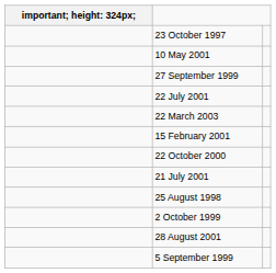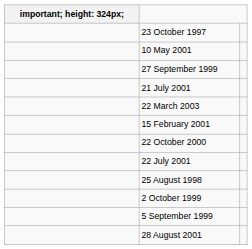 <table class="wikitable" style="font-size: 89%; float: left; width: 28em; margin-right: 1em; line-height: 1.65em">
 <tr>
 <th>important; height: 324px;</th>
 </tr>
 <tr>
 <td></td>
 <td>23 October 1997</td>
 <td></td>
 </tr>
 <tr>
 <td></td>
 <td>10 May 2001</td>
 <td></td>
 </tr>
 <tr>
 <td></td>
 <td>27 September 1999</td>
 <td></td>
 </tr>
 <tr>
 <td></td>
-<td>22 July 2001</td>
+<td>21 July 2001</td>
 <td> </td>
 </tr>
 <tr>
 <td></td>
 <td>22 March 2003</td>
 <td></td>
 </tr>
 <tr>
 <td></td>
 <td>15 February 2001</td>
 <td> </td>
 </tr>
 <tr>
 <td></td>
 <td>22 October 2000</td>
 <td></td>
 </tr>
 <tr>
 <td></td>
-<td>21 July 2001</td>
+<td>22 July 2001</td>
 <td> </td>
 </tr>
 <tr>
 <td></td>
 <td>25 August 1998</td>
 <td></td>
 </tr>
 <tr>
 <td></td>
 <td>2 October 1999</td>
 <td></td>
 </tr>
 <tr>
 <td></td>
-<td>28 August 2001</td>
+<td>5 September 1999</td>
 <td></td>
 </tr>
 <tr>
 <td></td>
-<td>5 September 1999</td>
+<td>28 August 2001</td>
 <td></td>
 </tr>
 </table>
